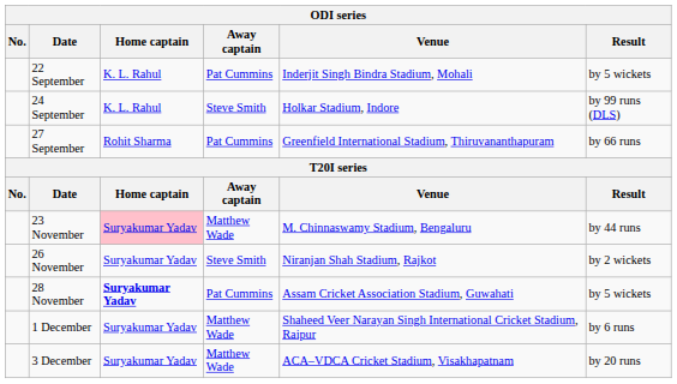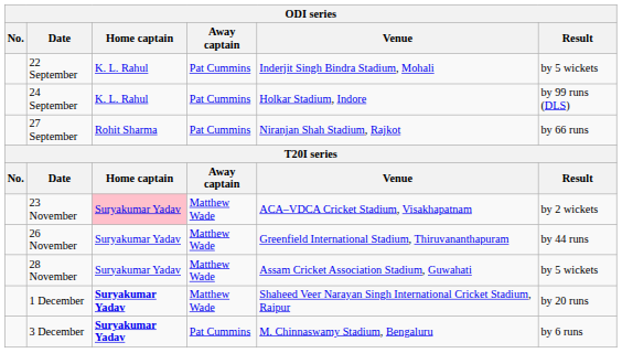 <table class="wikitable">
 <tr>
 <th colspan="9">ODI series</th>
 </tr>
 <tr>
 <th>No.</th>
 <th>Date</th>
 <th>Home captain</th>
 <th>Away captain</th>
 <th>Venue</th>
 <th>Result</th>
 </tr>
 <tr>
 <td></td>
 <td>22 September</td>
 <td><a href='#'>K. L. Rahul</a></td>
 <td><a href='#'>Pat Cummins</a></td>
 <td><a href='#'>Inderjit Singh Bindra Stadium</a>, <a href='#'>Mohali</a></td>
 <td> by 5 wickets</td>
 </tr>
 <tr>
 <td></td>
 <td>24 September</td>
 <td><a href='#'>K. L. Rahul</a></td>
-<td><a href='#'>Steve Smith</a></td>
+<td><a href='#'>Pat Cummins</a></td>
 <td><a href='#'>Holkar Stadium</a>, <a href='#'>Indore</a></td>
 <td> by 99 runs (<a href='#'>DLS</a>)</td>
 </tr>
 <tr>
 <td></td>
 <td>27 September</td>
 <td><a href='#'>Rohit Sharma</a></td>
 <td><a href='#'>Pat Cummins</a></td>
-<td><a href='#'>Greenfield International Stadium</a>, <a href='#'>Thiruvananthapuram</a></td>
+<td><a href='#'>Niranjan Shah Stadium</a>, <a href='#'>Rajkot</a></td>
 <td> by 66 runs</td>
 </tr>
 <tr>
 <th colspan="9">T20I series</th>
 </tr>
 <tr>
 <th>No.</th>
 <th>Date</th>
 <th>Home captain</th>
 <th>Away captain</th>
 <th>Venue</th>
 <th>Result</th>
 </tr>
 <tr>
 <td></td>
 <td>23 November</td>
 <td style="background: pink;"><a href='#'>Suryakumar Yadav</a></td>
 <td><a href='#'>Matthew Wade</a></td>
-<td><a href='#'>M. Chinnaswamy Stadium</a>, <a href='#'>Bengaluru</a></td>
-<td> by 44 runs</td>
+<td><a href='#'>ACA–VDCA Cricket Stadium</a>, <a href='#'>Visakhapatnam</a></td>
+<td> by 2 wickets</td>
 </tr>
 <tr>
 <td></td>
 <td>26 November</td>
 <td><a href='#'>Suryakumar Yadav</a></td>
-<td><a href='#'>Steve Smith</a></td>
-<td><a href='#'>Niranjan Shah Stadium</a>, <a href='#'>Rajkot</a></td>
-<td> by 2 wickets</td>
+<td><a href='#'>Matthew Wade</a></td>
+<td><a href='#'>Greenfield International Stadium</a>, <a href='#'>Thiruvananthapuram</a></td>
+<td> by 44 runs</td>
 </tr>
 <tr>
 <td></td>
 <td>28 November</td>
-<td><strong><a href='#'>Suryakumar Yadav</a></strong></td>
-<td><a href='#'>Pat Cummins</a></td>
+<td><a href='#'>Suryakumar Yadav</a></td>
+<td><a href='#'>Matthew Wade</a></td>
 <td><a href='#'>Assam Cricket Association Stadium</a>, <a href='#'>Guwahati</a></td>
 <td> by 5 wickets</td>
 </tr>
 <tr>
 <td></td>
 <td>1 December</td>
-<td><a href='#'>Suryakumar Yadav</a></td>
+<td><strong><a href='#'>Suryakumar Yadav</a></strong></td>
 <td><a href='#'>Matthew Wade</a></td>
 <td><a href='#'>Shaheed Veer Narayan Singh International Cricket Stadium</a>, <a href='#'>Raipur</a></td>
-<td> by 6 runs</td>
+<td> by 20 runs</td>
 </tr>
 <tr>
 <td></td>
 <td>3 December</td>
-<td><a href='#'>Suryakumar Yadav</a></td>
-<td><a href='#'>Matthew Wade</a></td>
-<td><a href='#'>ACA–VDCA Cricket Stadium</a>, <a href='#'>Visakhapatnam</a></td>
-<td> by 20 runs</td>
+<td><strong><a href='#'>Suryakumar Yadav</a></strong></td>
+<td><a href='#'>Pat Cummins</a></td>
+<td><a href='#'>M. Chinnaswamy Stadium</a>, <a href='#'>Bengaluru</a></td>
+<td> by 6 runs</td>
 </tr>
 </table>
